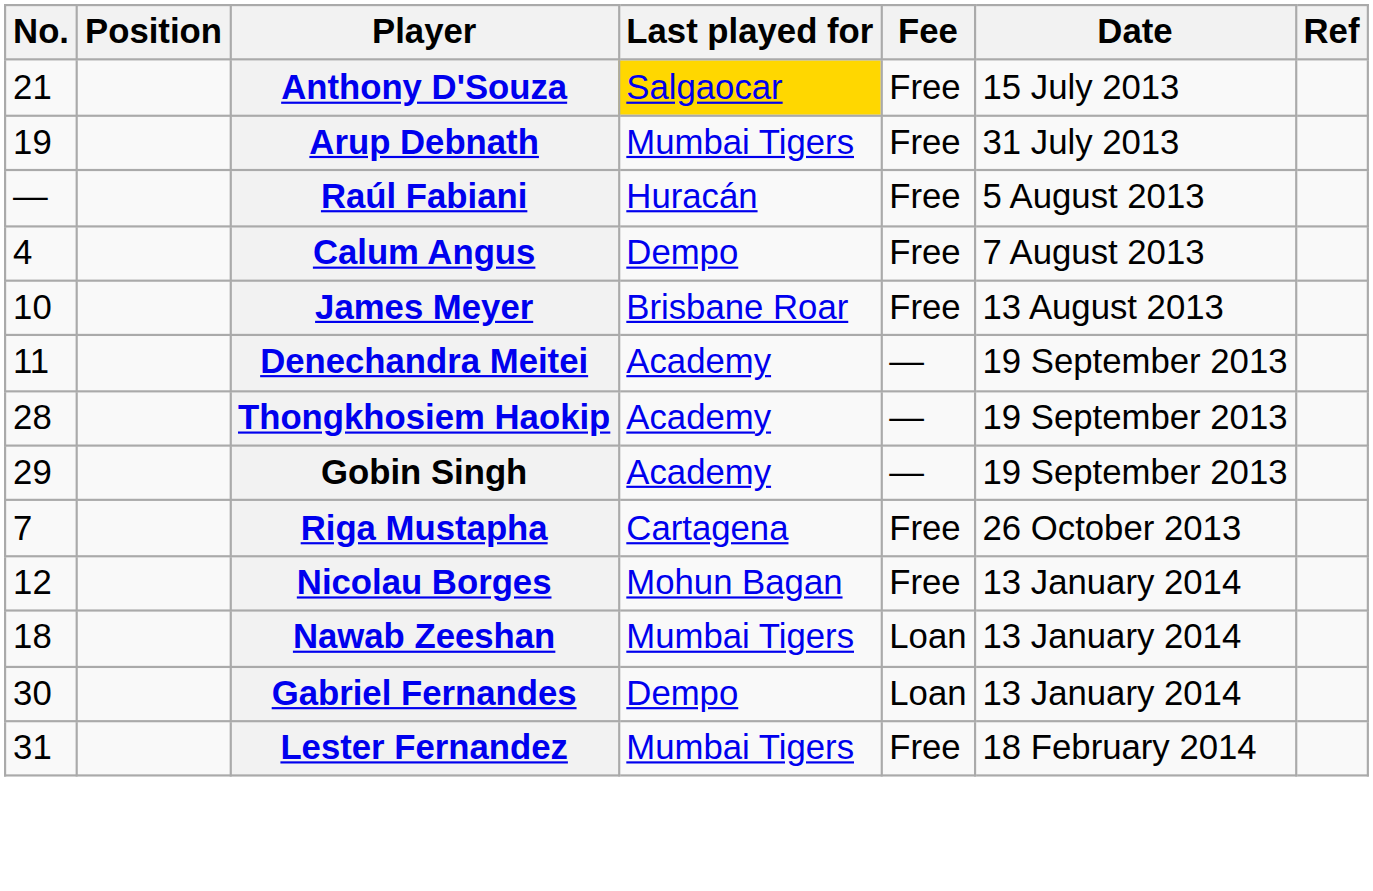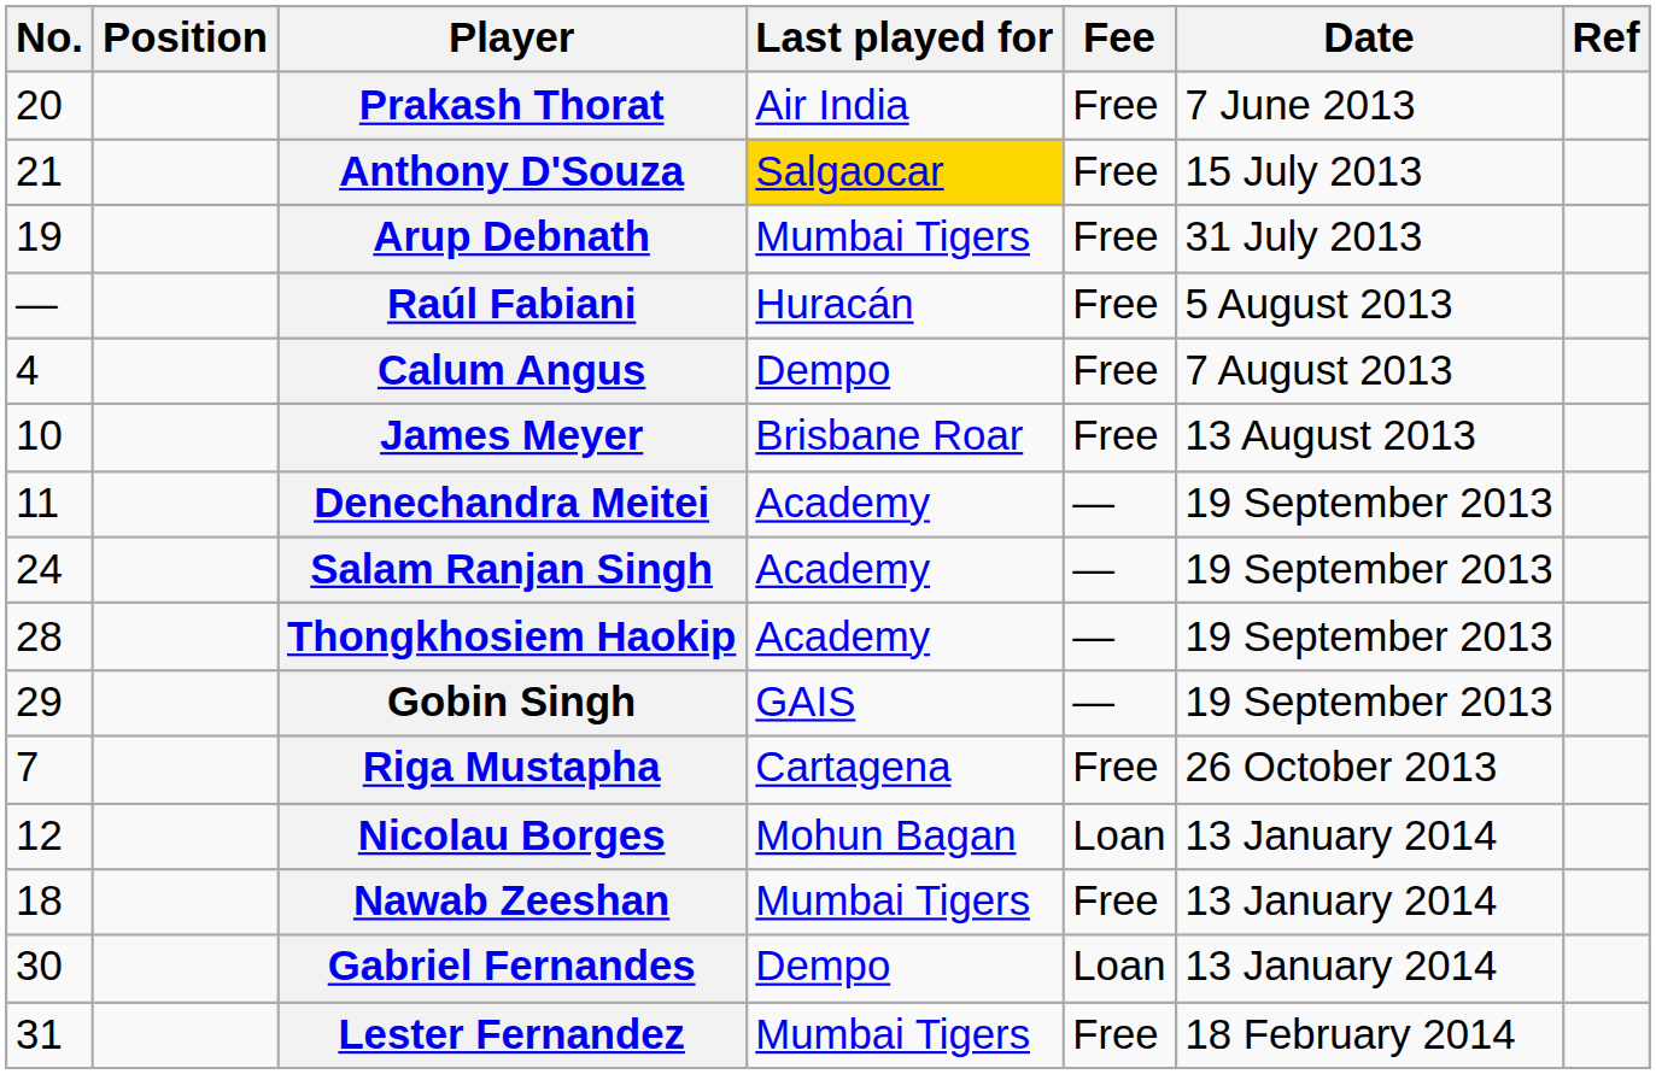 <table class="wikitable plainrowheaders" style="text-align:center; text-align:left">
 <tr>
 <th>No.</th>
 <th scope=col>Position</th>
 <th scope=col>Player</th>
 <th scope=col>Last played for</th>
 <th scope=col>Fee</th>
 <th scope=col>Date</th>
 <th scope=col>Ref</th>
+</tr>
+<tr>
+<td>20</td>
+<td></td>
+<th scope=row> <a href='#'>Prakash Thorat</a></th>
+<td> <a href='#'>Air India</a></td>
+<td>Free</td>
+<td>7 June 2013</td>
+<td></td>
 </tr>
 <tr>
 <td>21</td>
 <td></td>
 <th scope=row> <a href='#'>Anthony D'Souza</a></th>
 <td style="background: gold;"> <a href='#'>Salgaocar</a></td>
 <td>Free</td>
 <td>15 July 2013</td>
 <td></td>
 </tr>
 <tr>
 <td>19</td>
 <td></td>
 <th scope=row> <a href='#'>Arup Debnath</a></th>
 <td> <a href='#'>Mumbai Tigers</a></td>
 <td>Free</td>
 <td>31 July 2013</td>
 <td></td>
 </tr>
 <tr>
 <td>—</td>
 <td></td>
 <th scope=row> <a href='#'>Raúl Fabiani</a></th>
 <td> <a href='#'>Huracán</a></td>
 <td>Free</td>
 <td>5 August 2013</td>
 <td></td>
 </tr>
 <tr>
 <td>4</td>
 <td></td>
 <th scope=row> <a href='#'>Calum Angus</a></th>
 <td> <a href='#'>Dempo</a></td>
 <td>Free</td>
 <td>7 August 2013</td>
 <td></td>
 </tr>
 <tr>
 <td>10</td>
 <td></td>
 <th scope=row> <a href='#'>James Meyer</a></th>
 <td> <a href='#'>Brisbane Roar</a></td>
 <td>Free</td>
 <td>13 August 2013</td>
 <td></td>
 </tr>
 <tr>
 <td>11</td>
 <td></td>
 <th scope=row> <a href='#'>Denechandra Meitei</a></th>
 <td><a href='#'>Academy</a></td>
 <td>—</td>
 <td>19 September 2013</td>
 <td></td>
 </tr>
 <tr>
+<td>24</td>
+<td></td>
+<th scope=row> <a href='#'>Salam Ranjan Singh</a></th>
+<td><a href='#'>Academy</a></td>
+<td>—</td>
+<td>19 September 2013</td>
+<td></td>
+</tr>
+<tr>
 <td>28</td>
 <td></td>
 <th scope=row> <a href='#'>Thongkhosiem Haokip</a></th>
 <td><a href='#'>Academy</a></td>
 <td>—</td>
 <td>19 September 2013</td>
 <td></td>
 </tr>
 <tr>
 <td>29</td>
 <td></td>
 <th scope=row> Gobin Singh</th>
-<td><a href='#'>Academy</a></td>
+<td> <a href='#'>GAIS</a></td>
 <td>—</td>
 <td>19 September 2013</td>
 <td></td>
 </tr>
 <tr>
 <td>7</td>
 <td></td>
 <th scope=row> <a href='#'>Riga Mustapha</a></th>
 <td> <a href='#'>Cartagena</a></td>
 <td>Free</td>
 <td>26 October 2013</td>
 <td></td>
 </tr>
 <tr>
 <td>12</td>
 <td></td>
 <th scope=row> <a href='#'>Nicolau Borges</a></th>
 <td> <a href='#'>Mohun Bagan</a></td>
-<td>Free</td>
+<td>Loan</td>
 <td>13 January 2014</td>
 <td></td>
 </tr>
 <tr>
 <td>18</td>
 <td></td>
 <th scope=row> <a href='#'>Nawab Zeeshan</a></th>
 <td> <a href='#'>Mumbai Tigers</a></td>
-<td>Loan</td>
+<td>Free</td>
 <td>13 January 2014</td>
 <td></td>
 </tr>
 <tr>
 <td>30</td>
 <td></td>
 <th scope=row> <a href='#'>Gabriel Fernandes</a></th>
 <td> <a href='#'>Dempo</a></td>
 <td>Loan</td>
 <td>13 January 2014</td>
 <td></td>
 </tr>
 <tr>
 <td>31</td>
 <td></td>
 <th scope=row> <a href='#'>Lester Fernandez</a></th>
 <td> <a href='#'>Mumbai Tigers</a></td>
 <td>Free</td>
 <td>18 February 2014</td>
 <td></td>
 </tr>
 </table>
